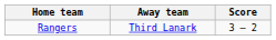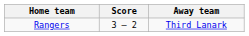 <table class="wikitable" style="text-align: center">
 <tr>
 <th width=140>Home team</th>
+<th width=70>Score</th>
 <th width=140>Away team</th>
-<th width=70>Score</th>
 </tr>
 <tr>
 <td><a href='#'>Rangers</a></td>
+<td>3 – 2</td>
 <td><a href='#'>Third Lanark</a></td>
-<td>3 – 2</td>
 </tr>
 </table>
